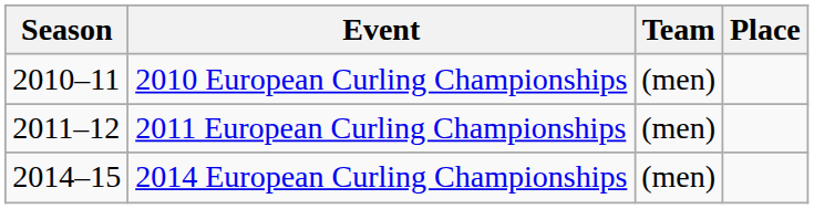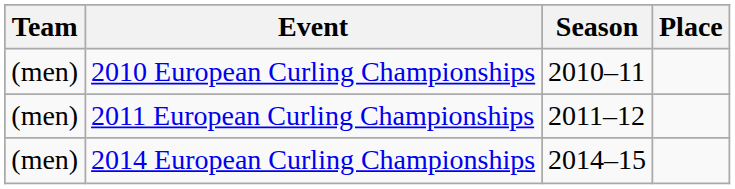 <table class="wikitable">
 <tr>
+<th scope="col">Team</th>
+<th scope="col">Event</th>
 <th scope="col">Season</th>
-<th scope="col">Event</th>
-<th scope="col">Team</th>
 <th scope="col">Place</th>
 </tr>
 <tr>
+<td> (men)</td>
+<td><a href='#'>2010 European Curling Championships</a></td>
 <td>2010–11</td>
-<td><a href='#'>2010 European Curling Championships</a></td>
-<td> (men)</td>
 <td></td>
 </tr>
 <tr>
+<td> (men)</td>
+<td><a href='#'>2011 European Curling Championships</a></td>
 <td>2011–12</td>
-<td><a href='#'>2011 European Curling Championships</a></td>
-<td> (men)</td>
 <td></td>
 </tr>
 <tr>
+<td> (men)</td>
+<td><a href='#'>2014 European Curling Championships</a></td>
 <td>2014–15</td>
-<td><a href='#'>2014 European Curling Championships</a></td>
-<td> (men)</td>
 <td></td>
 </tr>
 </table>
